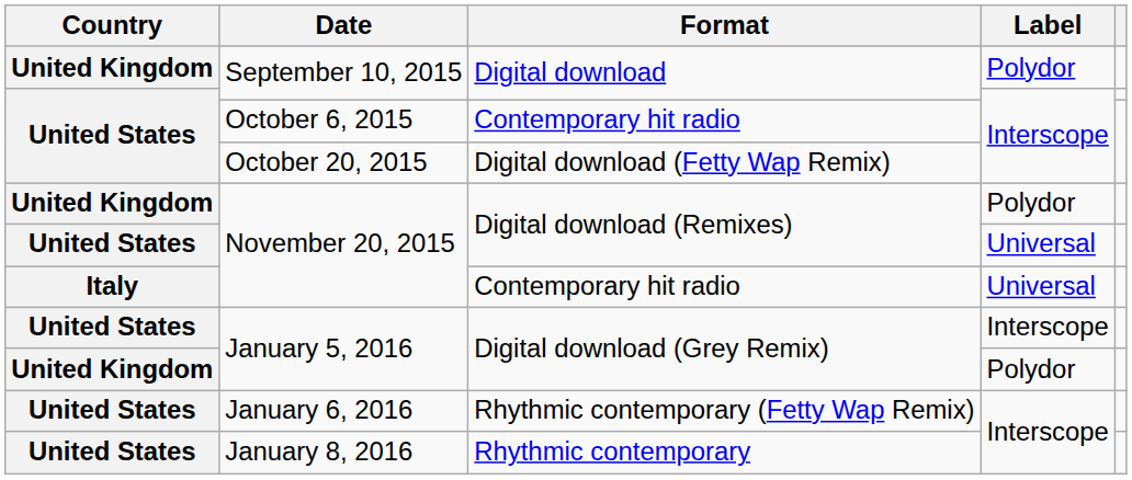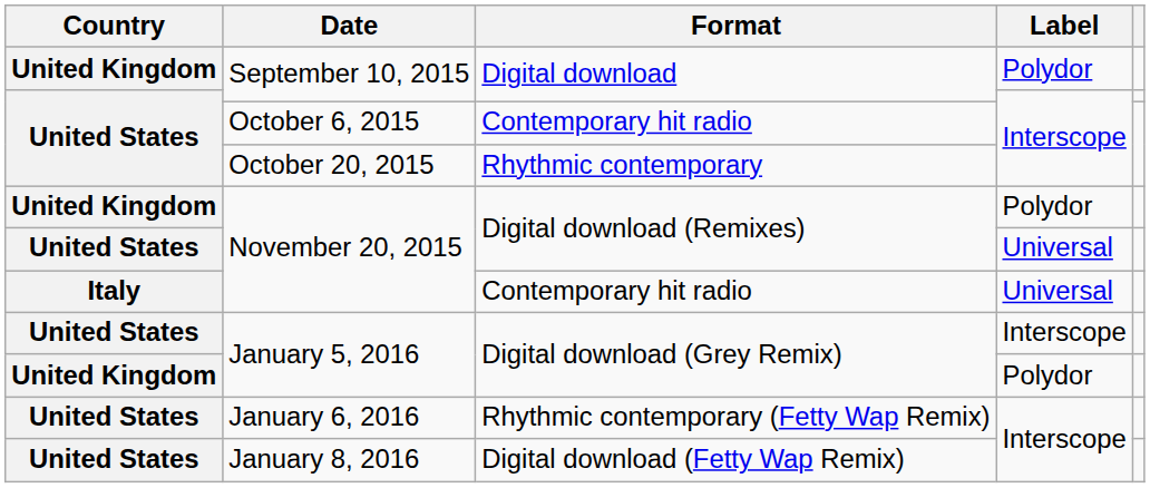 <table class="wikitable sortable plainrowheaders">
 <tr>
 <th>Country</th>
 <th>Date</th>
 <th>Format</th>
 <th>Label</th>
 <th></th>
 </tr>
 <tr>
 <th scope="row">United Kingdom</th>
 <td rowspan="2">September 10, 2015</td>
 <td rowspan="2"><a href='#'>Digital download</a></td>
 <td><a href='#'>Polydor</a></td>
 <td></td>
 </tr>
 <tr>
 <th scope="row" rowspan="3">United States</th>
 <td rowspan="3"><a href='#'>Interscope</a></td>
 <td></td>
 </tr>
 <tr>
 <td>October 6, 2015</td>
 <td><a href='#'>Contemporary hit radio</a></td>
 <td rowspan="2"></td>
 </tr>
 <tr>
 <td>October 20, 2015</td>
-<td>Digital download (<a href='#'>Fetty Wap</a> Remix)</td>
+<td><a href='#'>Rhythmic contemporary</a></td>
 </tr>
 <tr>
 <th scope="row">United Kingdom</th>
 <td rowspan="3">November 20, 2015</td>
 <td rowspan="2">Digital download (Remixes)</td>
 <td>Polydor</td>
 <td></td>
 </tr>
 <tr>
 <th scope="row">United States</th>
 <td><a href='#'>Universal</a></td>
 <td></td>
 </tr>
 <tr>
 <th scope="row">Italy</th>
 <td>Contemporary hit radio</td>
 <td><a href='#'>Universal</a></td>
 <td></td>
 </tr>
 <tr>
 <th scope="row">United States</th>
 <td rowspan="2">January 5, 2016</td>
 <td rowspan="2">Digital download (Grey Remix)</td>
 <td>Interscope</td>
 <td></td>
 </tr>
 <tr>
 <th scope="row">United Kingdom</th>
 <td>Polydor</td>
 <td></td>
 </tr>
 <tr>
 <th scope="row">United States</th>
 <td>January 6, 2016</td>
 <td>Rhythmic contemporary (<a href='#'>Fetty Wap</a> Remix)</td>
 <td rowspan="2">Interscope</td>
 <td></td>
 </tr>
 <tr>
 <th scope="row">United States</th>
 <td>January 8, 2016</td>
-<td><a href='#'>Rhythmic contemporary</a></td>
+<td>Digital download (<a href='#'>Fetty Wap</a> Remix)</td>
 <td></td>
 </tr>
 </table>
